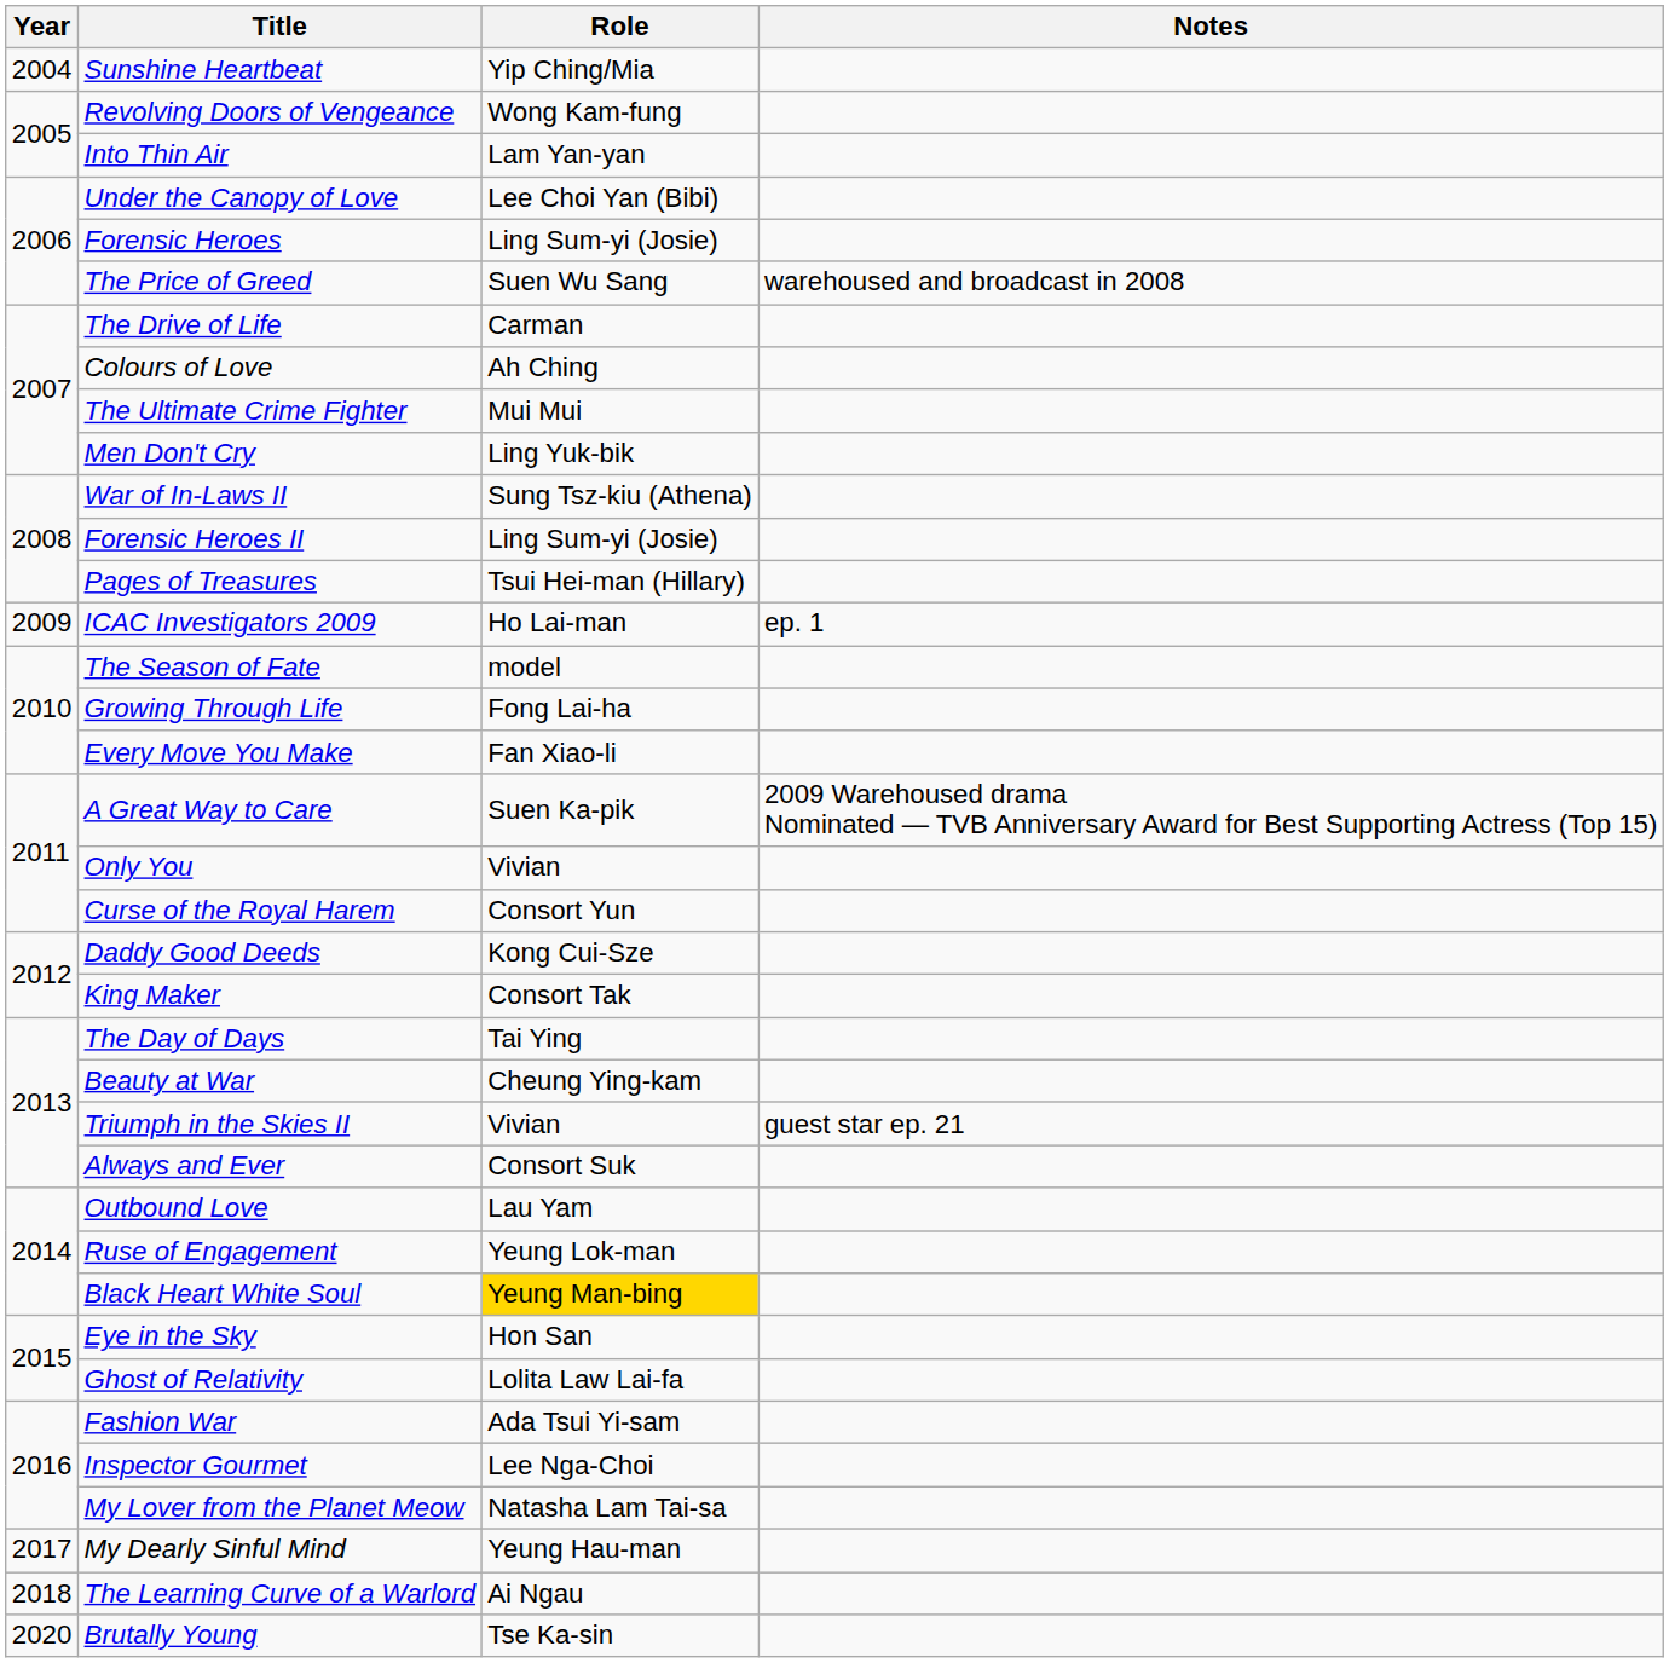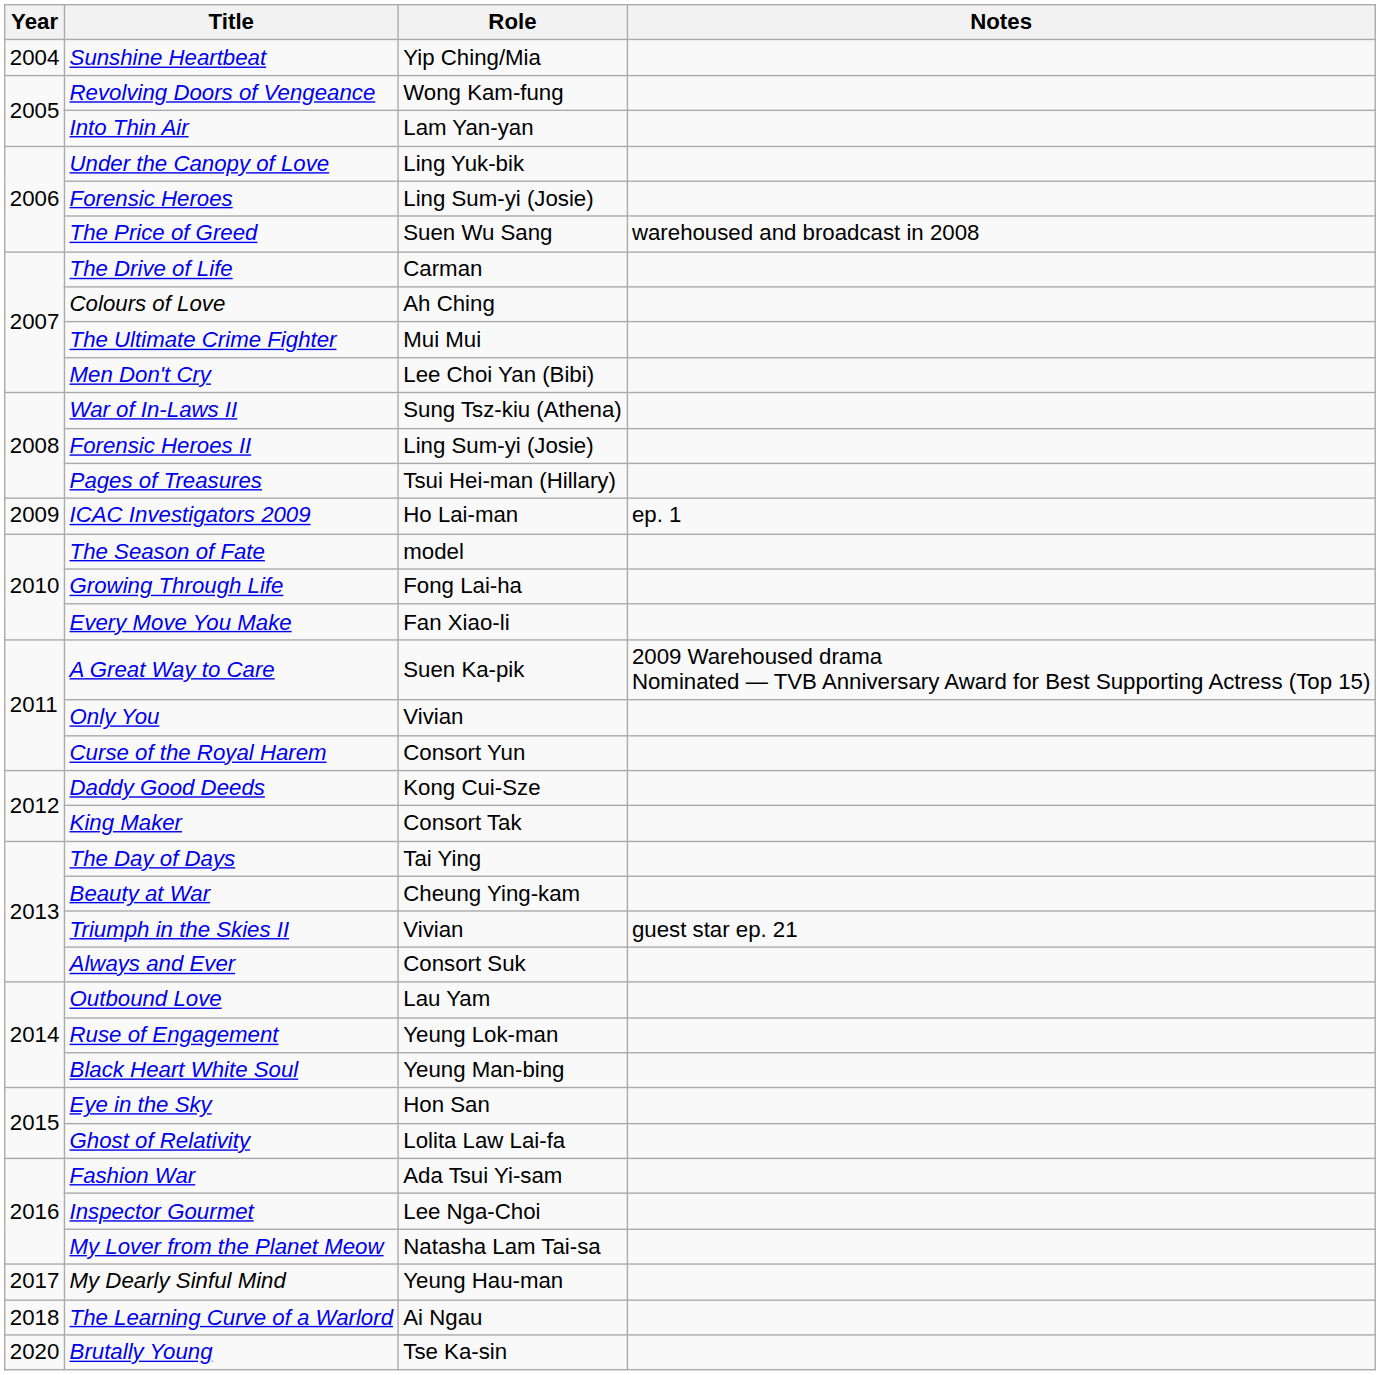 <table class="wikitable">
 <tr>
 <th>Year</th>
 <th>Title</th>
 <th>Role</th>
 <th>Notes</th>
 </tr>
 <tr>
 <td>2004</td>
 <td><em><a href='#'>Sunshine Heartbeat</a></em></td>
 <td>Yip Ching/Mia</td>
 <td></td>
 </tr>
 <tr>
 <td rowspan=2>2005</td>
 <td><em><a href='#'>Revolving Doors of Vengeance</a></em></td>
 <td>Wong Kam-fung</td>
 <td></td>
 </tr>
 <tr>
 <td><em><a href='#'>Into Thin Air</a></em></td>
 <td>Lam Yan-yan</td>
 <td></td>
 </tr>
 <tr>
 <td rowspan=3>2006</td>
 <td><em><a href='#'>Under the Canopy of Love</a></em></td>
-<td>Lee Choi Yan (Bibi)</td>
+<td>Ling Yuk-bik</td>
 <td></td>
 </tr>
 <tr>
 <td><em><a href='#'>Forensic Heroes</a></em></td>
 <td>Ling Sum-yi  (Josie)</td>
 <td></td>
 </tr>
 <tr>
 <td><em><a href='#'>The Price of Greed</a></em></td>
 <td>Suen Wu Sang</td>
 <td>warehoused and broadcast in 2008</td>
 </tr>
 <tr>
 <td rowspan=4>2007</td>
 <td><em><a href='#'>The Drive of Life</a></em></td>
 <td>Carman</td>
 <td></td>
 </tr>
 <tr>
 <td><em>Colours of Love</em></td>
 <td>Ah Ching</td>
 <td></td>
 </tr>
 <tr>
 <td><em><a href='#'>The Ultimate Crime Fighter</a></em></td>
 <td>Mui Mui</td>
 <td></td>
 </tr>
 <tr>
 <td><em><a href='#'>Men Don't Cry</a></em></td>
-<td>Ling Yuk-bik</td>
+<td>Lee Choi Yan (Bibi)</td>
 <td></td>
 </tr>
 <tr>
 <td rowspan=3>2008</td>
 <td><em><a href='#'>War of In-Laws II</a></em></td>
 <td>Sung Tsz-kiu (Athena)</td>
 <td></td>
 </tr>
 <tr>
 <td><em><a href='#'>Forensic Heroes II</a></em></td>
 <td>Ling Sum-yi (Josie)</td>
 <td></td>
 </tr>
 <tr>
 <td><em><a href='#'>Pages of Treasures</a></em></td>
 <td>Tsui Hei-man (Hillary)</td>
 <td></td>
 </tr>
 <tr>
 <td>2009</td>
 <td><em><a href='#'>ICAC Investigators 2009</a></em></td>
 <td>Ho Lai-man</td>
 <td>ep. 1</td>
 </tr>
 <tr>
 <td rowspan=3>2010</td>
 <td><em><a href='#'>The Season of Fate</a></em></td>
 <td>model</td>
 <td></td>
 </tr>
 <tr>
 <td><em><a href='#'>Growing Through Life</a></em></td>
 <td>Fong Lai-ha</td>
 <td></td>
 </tr>
 <tr>
 <td><em><a href='#'>Every Move You Make</a></em></td>
 <td>Fan Xiao-li</td>
 <td></td>
 </tr>
 <tr>
 <td rowspan="3">2011</td>
 <td><em><a href='#'>A Great Way to Care</a></em></td>
 <td>Suen Ka-pik</td>
 <td>2009 Warehoused drama<br>Nominated — TVB Anniversary Award for Best Supporting Actress (Top 15)</td>
 </tr>
 <tr>
 <td><em><a href='#'>Only You</a></em></td>
 <td>Vivian</td>
 <td></td>
 </tr>
 <tr>
 <td><em><a href='#'>Curse of the Royal Harem</a></em></td>
 <td>Consort Yun</td>
 <td></td>
 </tr>
 <tr>
 <td rowspan=2>2012</td>
 <td><em><a href='#'>Daddy Good Deeds</a></em></td>
 <td>Kong Cui-Sze</td>
 <td></td>
 </tr>
 <tr>
 <td><em><a href='#'>King Maker</a></em></td>
 <td>Consort Tak</td>
 <td></td>
 </tr>
 <tr>
 <td rowspan=4>2013</td>
 <td><em><a href='#'>The Day of Days</a></em></td>
 <td>Tai Ying</td>
 <td></td>
 </tr>
 <tr>
 <td><em><a href='#'>Beauty at War</a></em></td>
 <td>Cheung Ying-kam</td>
 <td></td>
 </tr>
 <tr>
 <td><em><a href='#'>Triumph in the Skies II</a></em></td>
 <td>Vivian</td>
 <td>guest star ep. 21</td>
 </tr>
 <tr>
 <td><em><a href='#'>Always and Ever</a></em></td>
 <td>Consort Suk</td>
 <td></td>
 </tr>
 <tr>
 <td rowspan=3>2014</td>
 <td><em><a href='#'>Outbound Love</a></em></td>
 <td>Lau Yam</td>
 <td></td>
 </tr>
 <tr>
 <td><em><a href='#'>Ruse of Engagement</a></em></td>
 <td>Yeung Lok-man</td>
 <td></td>
 </tr>
 <tr>
 <td><em><a href='#'>Black Heart White Soul</a></em></td>
-<td style="background: gold;">Yeung Man-bing</td>
+<td>Yeung Man-bing</td>
 <td></td>
 </tr>
 <tr>
 <td rowspan=2>2015</td>
 <td><em><a href='#'>Eye in the Sky</a></em></td>
 <td>Hon San</td>
 <td></td>
 </tr>
 <tr>
 <td><em><a href='#'>Ghost of Relativity</a></em></td>
 <td>Lolita Law Lai-fa</td>
 <td></td>
 </tr>
 <tr>
 <td rowspan=3>2016</td>
 <td><em><a href='#'>Fashion War</a></em></td>
 <td>Ada Tsui Yi-sam</td>
 <td></td>
 </tr>
 <tr>
 <td><em><a href='#'>Inspector Gourmet</a></em></td>
 <td>Lee Nga-Choi</td>
 <td></td>
 </tr>
 <tr>
 <td><em><a href='#'>My Lover from the Planet Meow</a></em></td>
 <td>Natasha Lam Tai-sa</td>
 <td></td>
 </tr>
 <tr>
 <td>2017</td>
 <td><em>My Dearly Sinful Mind</em></td>
 <td>Yeung Hau-man</td>
 <td></td>
 </tr>
 <tr>
 <td>2018</td>
 <td><em> <a href='#'>The Learning Curve of a Warlord</a></em></td>
 <td>Ai Ngau</td>
 <td></td>
 </tr>
 <tr>
 <td>2020</td>
 <td><em><a href='#'>Brutally Young</a></em></td>
 <td>Tse Ka-sin</td>
 <td></td>
 </tr>
 </table>
